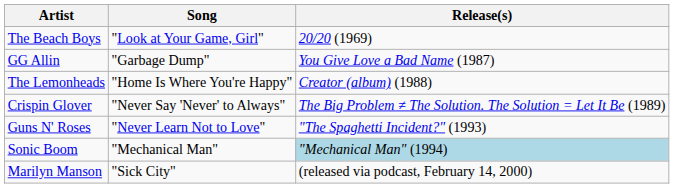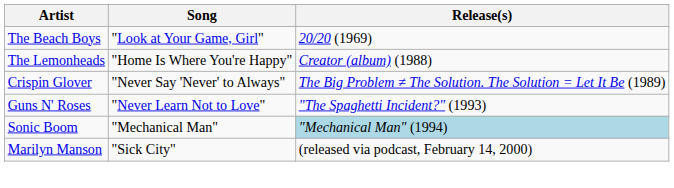 <table class="wikitable sortable">
 <tr>
 <th>Artist</th>
 <th>Song</th>
 <th>Release(s)</th>
 </tr>
 <tr>
 <td><a href='#'>The Beach Boys</a></td>
 <td>"<a href='#'>Look at Your Game, Girl</a>"</td>
 <td><em><a href='#'>20/20</a></em> (1969)</td>
-</tr>
-<tr>
-<td><a href='#'>GG Allin</a></td>
-<td>"Garbage Dump"</td>
-<td><em><a href='#'>You Give Love a Bad Name</a></em> (1987)</td>
 </tr>
 <tr>
 <td><a href='#'>The Lemonheads</a></td>
 <td>"Home Is Where You're Happy"</td>
 <td><em><a href='#'>Creator (album)</a></em> (1988)</td>
 </tr>
 <tr>
 <td><a href='#'>Crispin Glover</a></td>
 <td>"Never Say 'Never' to Always"</td>
 <td><em><a href='#'>The Big Problem ≠ The Solution. The Solution = Let It Be</a></em> (1989)</td>
 </tr>
 <tr>
 <td><a href='#'>Guns N' Roses</a></td>
 <td>"<a href='#'>Never Learn Not to Love</a>"</td>
 <td><em><a href='#'>"The Spaghetti Incident?"</a></em> (1993)</td>
 </tr>
 <tr>
 <td><a href='#'>Sonic Boom</a></td>
 <td>"Mechanical Man"</td>
 <td style="background: lightblue;"><em>"Mechanical Man"</em> (1994)</td>
 </tr>
 <tr>
 <td><a href='#'>Marilyn Manson</a></td>
 <td>"Sick City"</td>
 <td>(released via podcast, February 14, 2000)</td>
 </tr>
 </table>
